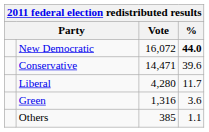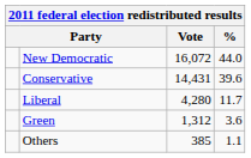 <table class="wikitable">
 <tr>
 <th colspan="4"><a href='#'>2011 federal election</a> redistributed results</th>
 </tr>
 <tr>
 <th bgcolor="#DDDDFF" width="130px" colspan="2">Party</th>
 <th bgcolor="#DDDDFF" width="50px">Vote</th>
 <th bgcolor="#DDDDFF" width="30px">%</th>
 </tr>
 <tr>
 <td> </td>
 <td><a href='#'>New Democratic</a></td>
 <td align=right>16,072</td>
-<td align=right><strong>44.0</strong></td>
+<td align=right>44.0</td>
 </tr>
 <tr>
 <td> </td>
 <td><a href='#'>Conservative</a></td>
-<td align=right>14,471</td>
+<td align=right>14,431</td>
 <td align=right>39.6</td>
 </tr>
 <tr>
 <td> </td>
 <td><a href='#'>Liberal</a></td>
 <td align=right>4,280</td>
 <td align=right>11.7</td>
 </tr>
 <tr>
 <td> </td>
 <td><a href='#'>Green</a></td>
-<td align=right>1,316</td>
+<td align=right>1,312</td>
 <td align=right>3.6</td>
 </tr>
 <tr>
 <td> </td>
 <td>Others</td>
 <td align=right>385</td>
 <td align=right>1.1</td>
 </tr>
 </table>
